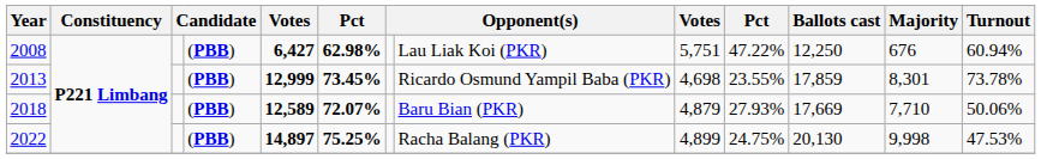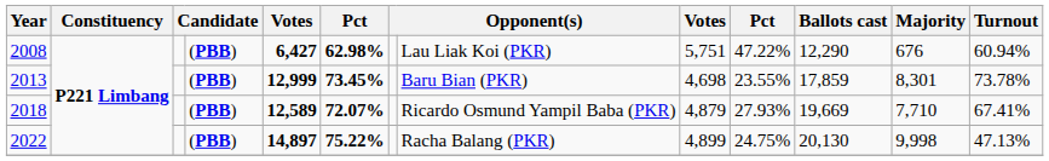 <table class="wikitable" style="margin:0.5em; font-size:95%;">
 <tr>
 <th>Year</th>
 <th>Constituency</th>
 <th colspan="2">Candidate</th>
 <th>Votes</th>
 <th>Pct</th>
 <th colspan="2">Opponent(s)</th>
 <th>Votes</th>
 <th>Pct</th>
 <th>Ballots cast</th>
 <th>Majority</th>
 <th>Turnout</th>
 </tr>
 <tr>
 <td><a href='#'>2008</a></td>
 <td rowspan="4"><strong>P221 <a href='#'>Limbang</a></strong></td>
 <td></td>
 <td> (<a href='#'><strong>PBB</strong></a>)</td>
 <td align="right"><strong>6,427</strong></td>
 <td><strong>62.98%</strong></td>
 <td></td>
 <td>Lau Liak Koi (<a href='#'>PKR</a>)</td>
 <td align="right">5,751</td>
 <td>47.22%</td>
-<td>12,250</td>
+<td>12,290</td>
 <td>676</td>
 <td>60.94%</td>
 </tr>
 <tr>
 <td><a href='#'>2013</a></td>
 <td></td>
 <td> (<a href='#'><strong>PBB</strong></a>)</td>
 <td align="right"><strong>12,999</strong></td>
 <td><strong>73.45%</strong></td>
 <td></td>
-<td>Ricardo Osmund Yampil Baba (<a href='#'>PKR</a>)</td>
+<td><a href='#'>Baru Bian</a> (<a href='#'>PKR</a>)</td>
 <td align="right">4,698</td>
 <td>23.55%</td>
 <td>17,859</td>
 <td>8,301</td>
 <td>73.78%</td>
 </tr>
 <tr>
 <td><a href='#'>2018</a></td>
 <td></td>
 <td> (<a href='#'><strong>PBB</strong></a>)</td>
 <td align="right"><strong>12,589</strong></td>
 <td><strong>72.07%</strong></td>
 <td></td>
-<td><a href='#'>Baru Bian</a> (<a href='#'>PKR</a>)</td>
+<td>Ricardo Osmund Yampil Baba (<a href='#'>PKR</a>)</td>
 <td align="right">4,879</td>
 <td>27.93%</td>
-<td>17,669</td>
+<td>19,669</td>
 <td>7,710</td>
-<td>50.06%</td>
+<td>67.41%</td>
 </tr>
 <tr>
 <td><a href='#'>2022</a></td>
 <td></td>
 <td> (<a href='#'><strong>PBB</strong></a>)</td>
 <td align=right><strong>14,897</strong></td>
-<td><strong>75.25%</strong></td>
+<td><strong>75.22%</strong></td>
 <td></td>
 <td>Racha Balang (<a href='#'>PKR</a>)</td>
 <td align=right>4,899</td>
 <td>24.75%</td>
 <td>20,130</td>
 <td>9,998</td>
-<td>47.53%</td>
+<td>47.13%</td>
 </tr>
 <tr>
 </tr>
 </table>
